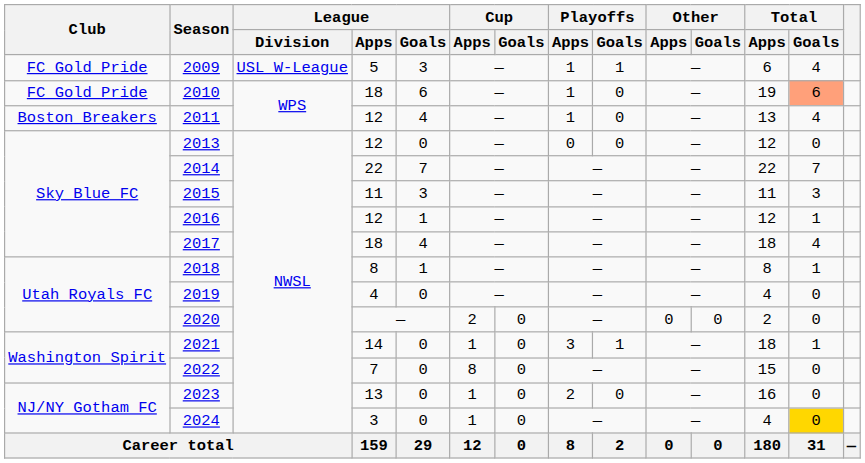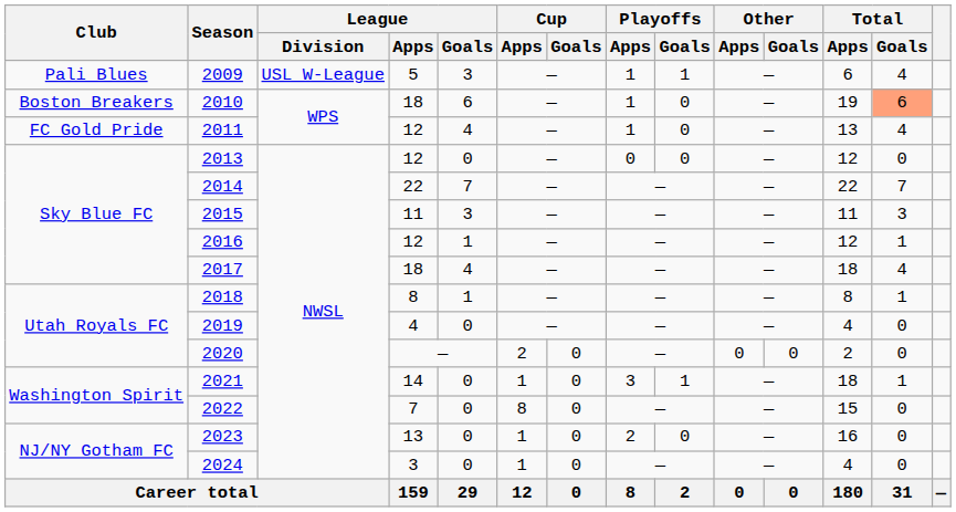 <table class="wikitable" style="text-align:center">
 <tr>
 <th rowspan="2">Club</th>
 <th rowspan="2">Season</th>
 <th colspan="3">League</th>
 <th colspan="2">Cup</th>
 <th colspan="2">Playoffs</th>
 <th colspan="2">Other</th>
 <th colspan="2">Total</th>
 <th colspan=2 rowspan=2></th>
 </tr>
 <tr>
 <th>Division</th>
 <th>Apps</th>
 <th>Goals</th>
 <th>Apps</th>
 <th>Goals</th>
 <th>Apps</th>
 <th>Goals</th>
 <th>Apps</th>
 <th>Goals</th>
 <th>Apps</th>
 <th>Goals</th>
 </tr>
 <tr>
-<td><a href='#'>FC Gold Pride</a></td>
+<td><a href='#'>Pali Blues</a></td>
 <td><a href='#'>2009</a></td>
 <td><a href='#'>USL W-League</a></td>
 <td>5</td>
 <td>3</td>
 <td colspan="2">—</td>
 <td>1</td>
 <td>1</td>
 <td colspan="2">—</td>
 <td>6</td>
 <td>4</td>
 <td></td>
 </tr>
 <tr>
-<td><a href='#'>FC Gold Pride</a></td>
+<td><a href='#'>Boston Breakers</a></td>
 <td><a href='#'>2010</a></td>
 <td rowspan="2"><a href='#'>WPS</a></td>
 <td>18</td>
 <td>6</td>
 <td colspan="2">—</td>
 <td>1</td>
 <td>0</td>
 <td colspan="2">—</td>
 <td>19</td>
 <td style="background: lightsalmon;">6</td>
 <td></td>
 </tr>
 <tr>
-<td><a href='#'>Boston Breakers</a></td>
+<td><a href='#'>FC Gold Pride</a></td>
 <td><a href='#'>2011</a></td>
 <td>12</td>
 <td>4</td>
 <td colspan="2">—</td>
 <td>1</td>
 <td>0</td>
 <td colspan="2">—</td>
 <td>13</td>
 <td>4</td>
 <td></td>
 </tr>
 <tr>
 <td rowspan="5"><a href='#'>Sky Blue FC</a></td>
 <td><a href='#'>2013</a></td>
 <td rowspan="12"><a href='#'>NWSL</a></td>
 <td>12</td>
 <td>0</td>
 <td colspan="2">—</td>
 <td>0</td>
 <td>0</td>
 <td colspan="2">—</td>
 <td>12</td>
 <td>0</td>
 <td></td>
 </tr>
 <tr>
 <td><a href='#'>2014</a></td>
 <td>22</td>
 <td>7</td>
 <td colspan="2">—</td>
 <td colspan="2">—</td>
 <td colspan="2">—</td>
 <td>22</td>
 <td>7</td>
 <td></td>
 </tr>
 <tr>
 <td><a href='#'>2015</a></td>
 <td>11</td>
 <td>3</td>
 <td colspan="2">—</td>
 <td colspan="2">—</td>
 <td colspan="2">—</td>
 <td>11</td>
 <td>3</td>
 <td></td>
 </tr>
 <tr>
 <td><a href='#'>2016</a></td>
 <td>12</td>
 <td>1</td>
 <td colspan="2">—</td>
 <td colspan="2">—</td>
 <td colspan="2">—</td>
 <td>12</td>
 <td>1</td>
 <td></td>
 </tr>
 <tr>
 <td><a href='#'>2017</a></td>
 <td>18</td>
 <td>4</td>
 <td colspan="2">—</td>
 <td colspan="2">—</td>
 <td colspan="2">—</td>
 <td>18</td>
 <td>4</td>
 <td></td>
 </tr>
 <tr>
 <td rowspan="3"><a href='#'>Utah Royals FC</a></td>
 <td><a href='#'>2018</a></td>
 <td>8</td>
 <td>1</td>
 <td colspan="2">—</td>
 <td colspan="2">—</td>
 <td colspan="2">—</td>
 <td>8</td>
 <td>1</td>
 <td></td>
 </tr>
 <tr>
 <td><a href='#'>2019</a></td>
 <td>4</td>
 <td>0</td>
 <td colspan="2">—</td>
 <td colspan="2">—</td>
 <td colspan="2">—</td>
 <td>4</td>
 <td>0</td>
 <td></td>
 </tr>
 <tr>
 <td><a href='#'>2020</a></td>
 <td colspan="2">—</td>
 <td>2</td>
 <td>0</td>
 <td colspan="2">—</td>
 <td>0</td>
 <td>0</td>
 <td>2</td>
 <td>0</td>
 <td></td>
 </tr>
 <tr>
 <td rowspan="2"><a href='#'>Washington Spirit</a></td>
 <td><a href='#'>2021</a></td>
 <td>14</td>
 <td>0</td>
 <td>1</td>
 <td>0</td>
 <td>3</td>
 <td>1</td>
 <td colspan="2">—</td>
 <td>18</td>
 <td>1</td>
 <td></td>
 </tr>
 <tr>
 <td><a href='#'>2022</a></td>
 <td>7</td>
 <td>0</td>
 <td>8</td>
 <td>0</td>
 <td colspan="2">—</td>
 <td colspan="2">—</td>
 <td>15</td>
 <td>0</td>
 <td></td>
 </tr>
 <tr>
 <td rowspan="2"><a href='#'>NJ/NY Gotham FC</a></td>
 <td><a href='#'>2023</a></td>
 <td>13</td>
 <td>0</td>
 <td>1</td>
 <td>0</td>
 <td>2</td>
 <td>0</td>
 <td colspan="2">—</td>
 <td>16</td>
 <td>0</td>
 <td></td>
 </tr>
 <tr>
 <td><a href='#'>2024</a></td>
 <td>3</td>
 <td>0</td>
 <td>1</td>
 <td>0</td>
 <td colspan="2">—</td>
 <td colspan="2">—</td>
 <td>4</td>
-<td style="background: gold;">0</td>
+<td>0</td>
 <td></td>
 </tr>
 <tr>
 <th colspan="3">Career total</th>
 <th>159</th>
 <th>29</th>
 <th>12</th>
 <th>0</th>
 <th>8</th>
 <th>2</th>
 <th>0</th>
 <th>0</th>
 <th>180</th>
 <th>31</th>
 <th>—</th>
 </tr>
 </table>
